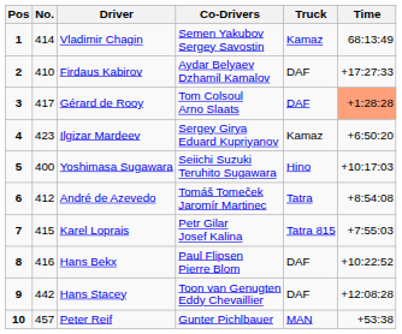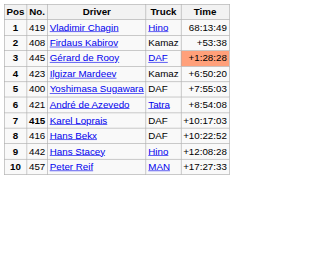 <table class="wikitable">
 <tr>
 <th>Pos</th>
 <th>No.</th>
 <th>Driver</th>
-<th>Co-Drivers</th>
 <th>Truck</th>
 <th>Time</th>
 </tr>
 <tr>
 <td align=center><strong>1</strong></td>
-<td>414</td>
+<td>419</td>
 <td> <a href='#'>Vladimir Chagin</a></td>
-<td> <a href='#'>Semen Yakubov</a><br> <a href='#'>Sergey Savostin</a></td>
-<td><a href='#'>Kamaz</a></td>
+<td><a href='#'>Hino</a></td>
 <td align="right">68:13:49</td>
 </tr>
 <tr>
 <td align=center><strong>2</strong></td>
-<td>410</td>
+<td>408</td>
 <td> <a href='#'>Firdaus Kabirov</a></td>
-<td> <a href='#'>Aydar Belyaev</a><br> <a href='#'>Dzhamil Kamalov</a></td>
-<td>DAF</td>
-<td align="right">+17:27:33</td>
+<td>Kamaz</td>
+<td align="right">+53:38</td>
 </tr>
 <tr>
 <td align=center><strong>3</strong></td>
-<td>417</td>
+<td>445</td>
 <td> <a href='#'>Gérard de Rooy</a></td>
-<td> <a href='#'>Tom Colsoul</a><br> <a href='#'>Arno Slaats</a></td>
 <td><a href='#'>DAF</a></td>
 <td align="right" style="background: lightsalmon;">+1:28:28</td>
 </tr>
 <tr>
 <td align=center><strong>4</strong></td>
 <td>423</td>
 <td> <a href='#'>Ilgizar Mardeev</a></td>
-<td> <a href='#'>Sergey Girya</a><br> <a href='#'>Eduard Kupriyanov</a></td>
 <td>Kamaz</td>
 <td align="right">+6:50:20</td>
 </tr>
 <tr>
 <td align=center><strong>5</strong></td>
 <td>400</td>
 <td> <a href='#'>Yoshimasa Sugawara</a></td>
-<td> <a href='#'>Seiichi Suzuki</a><br> <a href='#'>Teruhito Sugawara</a></td>
-<td><a href='#'>Hino</a></td>
-<td align="right">+10:17:03</td>
+<td>DAF</td>
+<td align=right>+7:55:03</td>
 </tr>
 <tr>
 <td align=center><strong>6</strong></td>
-<td>412</td>
+<td>421</td>
 <td> <a href='#'>André de Azevedo</a></td>
-<td> <a href='#'>Tomáš Tomeček</a><br> <a href='#'>Jaromír Martinec</a></td>
 <td><a href='#'>Tatra</a></td>
 <td align="right">+8:54:08</td>
 </tr>
 <tr>
 <td align=center><strong>7</strong></td>
-<td>415</td>
+<td><strong>415</strong></td>
 <td> <a href='#'>Karel Loprais</a></td>
-<td> <a href='#'>Petr Gilar</a><br> <a href='#'>Josef Kalina</a></td>
-<td><a href='#'>Tatra 815</a></td>
-<td align=right>+7:55:03</td>
+<td>DAF</td>
+<td align="right">+10:17:03</td>
 </tr>
 <tr>
 <td align=center><strong>8</strong></td>
 <td>416</td>
 <td> <a href='#'>Hans Bekx</a></td>
-<td> <a href='#'>Paul Flipsen</a><br> <a href='#'>Pierre Blom</a></td>
 <td>DAF</td>
 <td align="right">+10:22:52</td>
 </tr>
 <tr>
 <td align=center><strong>9</strong></td>
 <td>442</td>
 <td> <a href='#'>Hans Stacey</a></td>
-<td> <a href='#'>Toon van Genugten</a><br> <a href='#'>Eddy Chevaillier</a></td>
-<td>DAF</td>
+<td><a href='#'>Hino</a></td>
 <td align="right">+12:08:28</td>
 </tr>
 <tr>
 <td align=center><strong>10</strong></td>
 <td>457</td>
 <td> <a href='#'>Peter Reif</a></td>
-<td> <a href='#'>Gunter Pichlbauer</a></td>
 <td><a href='#'>MAN</a></td>
-<td align="right">+53:38</td>
+<td align="right">+17:27:33</td>
 </tr>
 </table>
